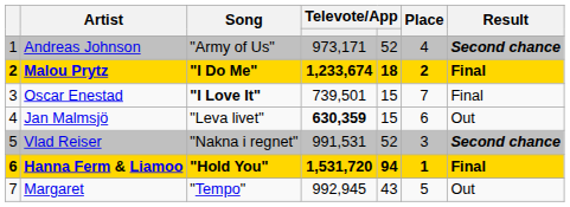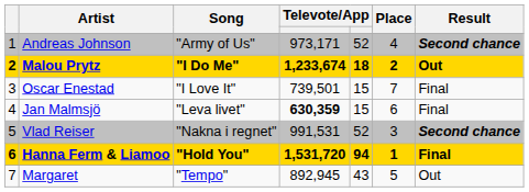 <table class="sortable wikitable" style="margin: 1em auto 1em auto; text-align:center;">
 <tr>
 <th rowspan="2"></th>
 <th rowspan="2">Artist</th>
 <th rowspan="2">Song</th>
 <th colspan="2">Televote/App</th>
 <th rowspan="2">Place</th>
 <th rowspan="2">Result</th>
 </tr>
 <tr>
 <th></th>
 <th></th>
 </tr>
 <tr style="background:silver;">
 <td>1</td>
 <td align="left"><a href='#'>Andreas Johnson</a></td>
 <td align="left">"Army of Us"</td>
 <td>973,171</td>
 <td>52</td>
 <td>4</td>
 <td align="left"><strong><em>Second chance</em></strong></td>
 </tr>
 <tr style="font-weight:bold;background:gold;">
 <td>2</td>
 <td align="left"><a href='#'>Malou Prytz</a></td>
 <td align="left">"I Do Me"</td>
 <td>1,233,674</td>
 <td>18</td>
 <td>2</td>
-<td align="left">Final</td>
+<td align="left">Out</td>
 </tr>
 <tr>
 <td>3</td>
 <td align="left"><a href='#'>Oscar Enestad</a></td>
-<td align="left"><strong>"I Love It"</strong></td>
+<td align="left">"I Love It"</td>
 <td>739,501</td>
 <td>15</td>
 <td>7</td>
 <td align="left">Final</td>
 </tr>
 <tr>
 <td>4</td>
 <td align="left"><a href='#'>Jan Malmsjö</a></td>
 <td align="left">"Leva livet"</td>
 <td><strong>630,359</strong></td>
 <td>15</td>
 <td>6</td>
-<td align="left">Out</td>
+<td align="left">Final</td>
 </tr>
 <tr style="background:silver;">
 <td>5</td>
 <td align="left"><a href='#'>Vlad Reiser</a></td>
 <td align="left">"Nakna i regnet"</td>
 <td>991,531</td>
 <td>52</td>
 <td>3</td>
 <td align="left"><strong><em>Second chance</em></strong></td>
 </tr>
 <tr style="font-weight:bold;background:gold;">
 <td>6</td>
 <td align="left"><a href='#'>Hanna Ferm</a> & <a href='#'>Liamoo</a></td>
 <td align="left">"Hold You"</td>
 <td>1,531,720</td>
 <td>94</td>
 <td>1</td>
 <td align="left">Final</td>
 </tr>
 <tr>
 <td>7</td>
 <td align="left"><a href='#'>Margaret</a></td>
 <td align="left">"<a href='#'>Tempo</a>"</td>
-<td>992,945</td>
+<td>892,945</td>
 <td>43</td>
 <td>5</td>
 <td align="left">Out</td>
 </tr>
 </table>
